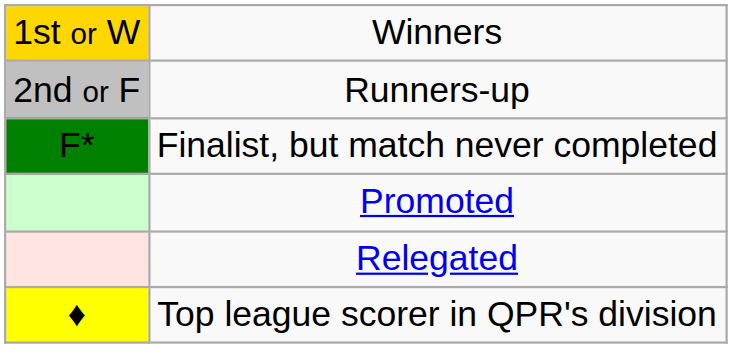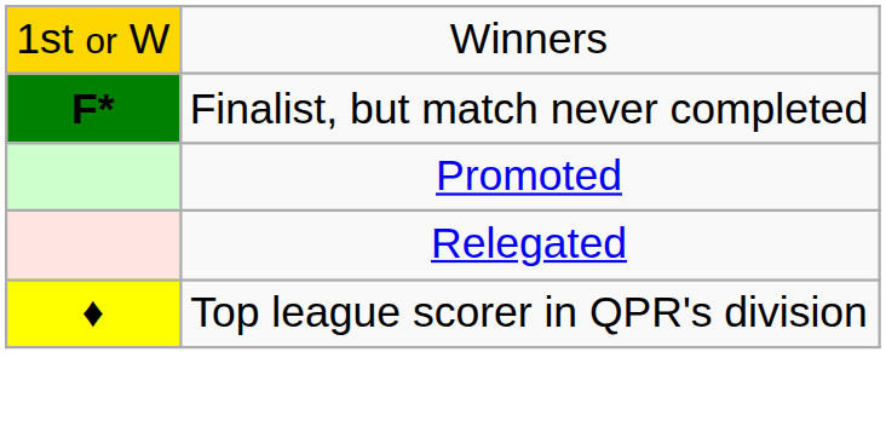 <table class="wikitable" style="text-align:center">
 <tr>
 <td style=background:gold>1st <small>or</small> W</td>
 <td>Winners</td>
 </tr>
 <tr>
-<td style=background:silver>2nd <small>or</small> F</td>
-<td>Runners-up</td>
-</tr>
-<tr>
-<td style=background:green>F*</td>
+<td style=background:green><strong>F*</strong></td>
 <td>Finalist, but match never completed</td>
 </tr>
 <tr>
 <td style=background:#cfc></td>
 <td><a href='#'>Promoted</a></td>
 </tr>
 <tr>
 <td style=background:MistyRose></td>
 <td><a href='#'>Relegated</a></td>
 </tr>
 <tr>
 <td style=background:yellow>♦</td>
 <td>Top league scorer in QPR's division</td>
 </tr>
 </table>
